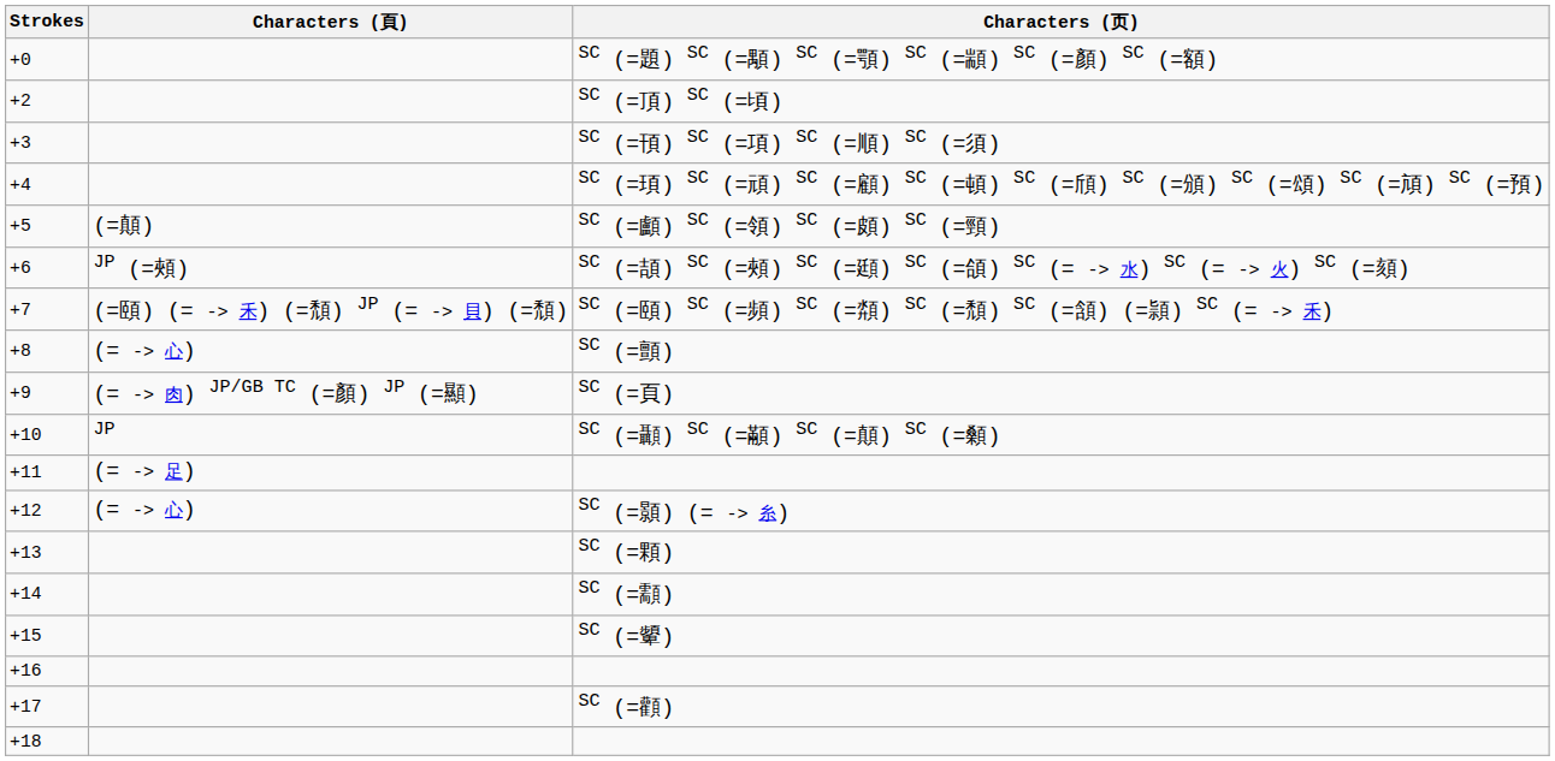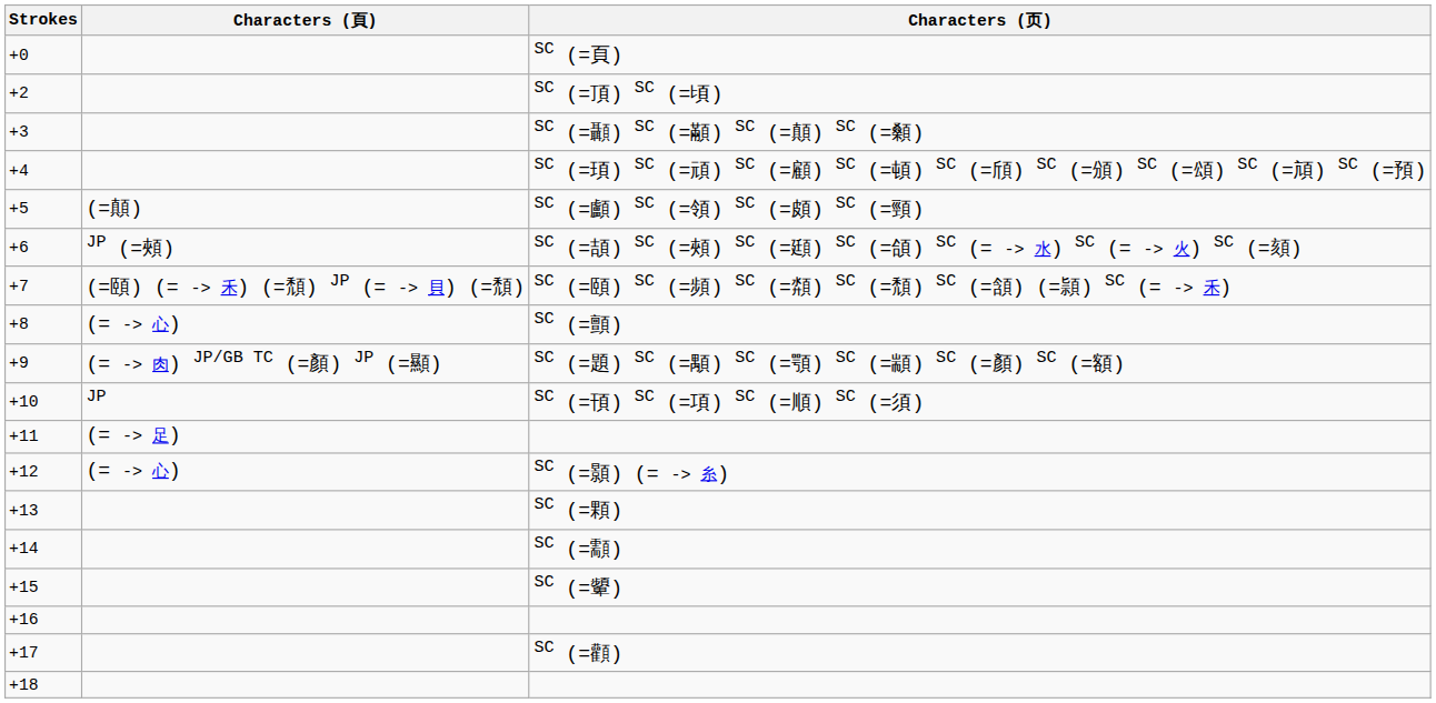 <table class="wikitable">
 <tr>
 <th>Strokes</th>
 <th>Characters (頁)</th>
 <th>Characters (页)</th>
 </tr>
 <tr>
 <td>+0</td>
 <td style="font-size: large;" lang="zh-Hant"></td>
-<td style="font-size: large;" lang="zh-Hans"><sup>SC</sup> (=題) <sup>SC</sup> (=顒) <sup>SC</sup> (=顎) <sup>SC</sup> (=顓) <sup>SC</sup> (=顏) <sup>SC</sup> (=額)</td>
+<td style="font-size: large;" lang="zh-Hans"><sup>SC</sup> (=頁)</td>
 </tr>
 <tr>
 <td>+2</td>
 <td style="font-size: large;" lang="zh-Hant">  </td>
 <td style="font-size: large;" lang="zh-Hans"><sup>SC</sup> (=頂) <sup>SC</sup> (=頃)</td>
 </tr>
 <tr>
 <td>+3</td>
 <td style="font-size: large;" lang="zh-Hant">    </td>
-<td style="font-size: large;" lang="zh-Hans"><sup>SC</sup> (=頇) <sup>SC</sup> (=項) <sup>SC</sup> (=順) <sup>SC</sup> (=須)</td>
+<td style="font-size: large;" lang="zh-Hans"><sup>SC</sup> (=顳) <sup>SC</sup> (=顢) <sup>SC</sup> (=顛) <sup>SC</sup> (=顙)</td>
 </tr>
 <tr>
 <td>+4</td>
 <td style="font-size: large;" lang="zh-Hant">          </td>
 <td style="font-size: large;" lang="zh-Hans"><sup>SC</sup> (=頊) <sup>SC</sup> (=頑) <sup>SC</sup> (=顧) <sup>SC</sup> (=頓) <sup>SC</sup> (=頎) <sup>SC</sup> (=頒) <sup>SC</sup> (=頌) <sup>SC</sup> (=頏) <sup>SC</sup> (=預)</td>
 </tr>
 <tr>
 <td>+5</td>
 <td style="font-size: large;" lang="zh-Hant">     (=顛)    </td>
 <td style="font-size: large;" lang="zh-Hans"><sup>SC</sup> (=顱) <sup>SC</sup> (=領) <sup>SC</sup> (=頗) <sup>SC</sup> (=頸)</td>
 </tr>
 <tr>
 <td>+6</td>
 <td style="font-size: large;" lang="zh-Hant">               <sup>JP</sup> (=頰)</td>
 <td style="font-size: large;" lang="zh-Hans"><sup>SC</sup> (=頡) <sup>SC</sup> (=頰) <sup>SC</sup> (=頲) <sup>SC</sup> (=頜) <sup>SC</sup> (= <small>-> <a href='#'>水</a></small>) <sup>SC</sup> (= <small>-> <a href='#'>火</a></small>) <sup>SC</sup> (=頦)</td>
 </tr>
 <tr>
 <td>+7</td>
 <td style="font-size: large;" lang="zh-Hant">  (=頤)         (= <small>-> <a href='#'>禾</a></small>)       (=頹)  <sup>JP</sup> (= <small>-> <a href='#'>貝</a></small>)  (=頹)</td>
 <td style="font-size: large;" lang="zh-Hans"><sup>SC</sup> (=頤) <sup>SC</sup> (=頻) <sup>SC</sup> (=頮) <sup>SC</sup> (=頹) <sup>SC</sup> (=頷)  (=頴) <sup>SC</sup> (= <small>-> <a href='#'>禾</a></small>)</td>
 </tr>
 <tr>
 <td>+8</td>
 <td style="font-size: large;" lang="zh-Hant">         (= <small>-> <a href='#'>心</a></small>)   </td>
 <td style="font-size: large;" lang="zh-Hans"><sup>SC</sup> (=顫)</td>
 </tr>
 <tr>
 <td>+9</td>
 <td style="font-size: large;" lang="zh-Hant">  (= <small>-> <a href='#'>肉</a></small>)         <sup>JP/GB TC</sup> (=顏) <sup>JP</sup> (=顯)</td>
-<td style="font-size: large;" lang="zh-Hans"><sup>SC</sup> (=頁)</td>
+<td style="font-size: large;" lang="zh-Hans"><sup>SC</sup> (=題) <sup>SC</sup> (=顒) <sup>SC</sup> (=顎) <sup>SC</sup> (=顓) <sup>SC</sup> (=顏) <sup>SC</sup> (=額)</td>
 </tr>
 <tr>
 <td>+10</td>
 <td style="font-size: large;" lang="zh-Hant">     <sup>JP</sup></td>
-<td style="font-size: large;" lang="zh-Hans"><sup>SC</sup> (=顳) <sup>SC</sup> (=顢) <sup>SC</sup> (=顛) <sup>SC</sup> (=顙)</td>
+<td style="font-size: large;" lang="zh-Hans"><sup>SC</sup> (=頇) <sup>SC</sup> (=項) <sup>SC</sup> (=順) <sup>SC</sup> (=須)</td>
 </tr>
 <tr>
 <td>+11</td>
 <td style="font-size: large;" lang="zh-Hant">     (= <small>-> <a href='#'>足</a></small>)</td>
 <td style="font-size: large;" lang="zh-Hans"></td>
 </tr>
 <tr>
 <td>+12</td>
 <td style="font-size: large;" lang="zh-Hant">   (= <small>-> <a href='#'>心</a></small>)  </td>
 <td style="font-size: large;" lang="zh-Hans"><sup>SC</sup> (=顥)  (= <small>-> <a href='#'>糸</a></small>)</td>
 </tr>
 <tr>
 <td>+13</td>
 <td style="font-size: large;" lang="zh-Hant">  </td>
 <td style="font-size: large;" lang="zh-Hans"><sup>SC</sup> (=顆)</td>
 </tr>
 <tr>
 <td>+14</td>
 <td style="font-size: large;" lang="zh-Hant">   </td>
 <td style="font-size: large;" lang="zh-Hans"><sup>SC</sup> (=顬)</td>
 </tr>
 <tr>
 <td>+15</td>
 <td style="font-size: large;" lang="zh-Hant"></td>
 <td style="font-size: large;" lang="zh-Hans"><sup>SC</sup> (=顰)</td>
 </tr>
 <tr>
 <td>+16</td>
 <td style="font-size: large;" lang="zh-Hant"> </td>
 <td style="font-size: large;" lang="zh-Hans"></td>
 </tr>
 <tr>
 <td>+17</td>
 <td style="font-size: large;" lang="zh-Hant"></td>
 <td style="font-size: large;" lang="zh-Hans"><sup>SC</sup> (=顴)</td>
 </tr>
 <tr>
 <td>+18</td>
 <td style="font-size: large;" lang="zh-Hant"> </td>
 <td style="font-size: large;" lang="zh-Hans"></td>
 </tr>
 </table>
